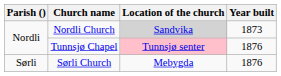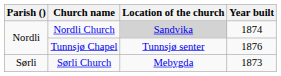 <table class="wikitable" style="text-align:center">
 <tr>
 <th>Parish ()</th>
 <th>Church name</th>
 <th>Location of the church</th>
 <th>Year built</th>
 </tr>
 <tr>
 <td rowspan="2">Nordli</td>
 <td><a href='#'>Nordli Church</a></td>
 <td style="background: lightgrey;"><a href='#'>Sandvika</a></td>
-<td>1873</td>
+<td>1874</td>
 </tr>
 <tr>
 <td><a href='#'>Tunnsjø Chapel</a></td>
-<td style="background: pink;"><a href='#'>Tunnsjø senter</a></td>
+<td><a href='#'>Tunnsjø senter</a></td>
 <td>1876</td>
 </tr>
 <tr>
 <td>Sørli</td>
 <td><a href='#'>Sørli Church</a></td>
 <td><a href='#'>Mebygda</a></td>
-<td>1876</td>
+<td>1873</td>
 </tr>
 </table>
